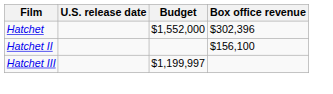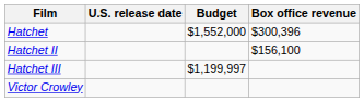 <table class="wikitable">
 <tr>
 <th>Film</th>
 <th>U.S. release date</th>
 <th>Budget</th>
 <th>Box office revenue</th>
 </tr>
 <tr>
 <td><em><a href='#'>Hatchet</a></em></td>
 <td></td>
 <td>$1,552,000</td>
-<td>$302,396</td>
+<td>$300,396</td>
 </tr>
 <tr>
 <td><em><a href='#'>Hatchet II</a></em></td>
 <td></td>
 <td></td>
 <td>$156,100</td>
 </tr>
 <tr>
 <td><em><a href='#'>Hatchet III</a></em></td>
 <td></td>
 <td>$1,199,997</td>
 <td></td>
 </tr>
+<tr>
+<td><em><a href='#'>Victor Crowley</a></em></td>
+<td></td>
+<td></td>
+<td></td>
+</tr>
 </table>
